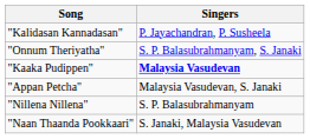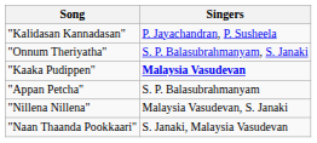 <table class="wikitable">
 <tr>
 <th>Song</th>
 <th>Singers</th>
 </tr>
 <tr>
 <td>"Kalidasan Kannadasan"</td>
 <td><a href='#'>P. Jayachandran</a>, <a href='#'>P. Susheela</a></td>
 </tr>
 <tr>
 <td>"Onnum Theriyatha"</td>
 <td><a href='#'>S. P. Balasubrahmanyam</a>, <a href='#'>S. Janaki</a></td>
 </tr>
 <tr>
 <td>"Kaaka Pudippen"</td>
 <td><strong><a href='#'>Malaysia Vasudevan</a></strong></td>
 </tr>
 <tr>
 <td>"Appan Petcha"</td>
-<td>Malaysia Vasudevan, S. Janaki</td>
+<td>S. P. Balasubrahmanyam</td>
 </tr>
 <tr>
 <td>"Nillena Nillena"</td>
-<td>S. P. Balasubrahmanyam</td>
+<td>Malaysia Vasudevan, S. Janaki</td>
 </tr>
 <tr>
 <td>"Naan Thaanda Pookkaari"</td>
 <td>S. Janaki, Malaysia Vasudevan</td>
 </tr>
 </table>
